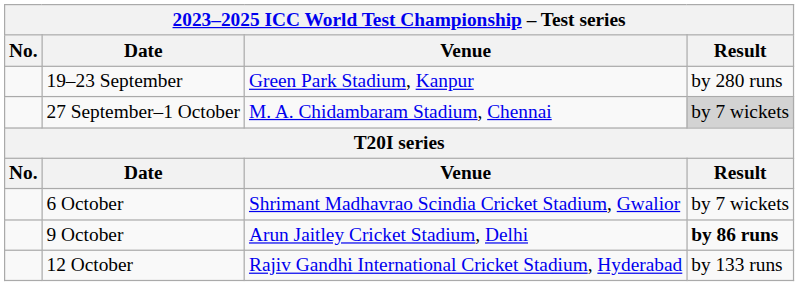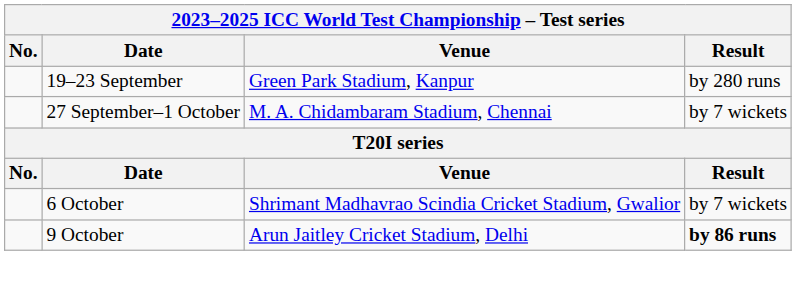 <table class="wikitable">
 <tr>
 <th colspan="4"><a href='#'>2023–2025 ICC World Test Championship</a> – Test series</th>
 </tr>
 <tr>
 <th>No.</th>
 <th>Date</th>
 <th>Venue</th>
 <th>Result</th>
 </tr>
 <tr>
 <td></td>
 <td>19–23 September</td>
 <td><a href='#'>Green Park Stadium</a>, <a href='#'>Kanpur</a></td>
 <td> by 280 runs</td>
 </tr>
 <tr>
 <td></td>
 <td>27 September–1 October</td>
 <td><a href='#'>M. A. Chidambaram Stadium</a>, <a href='#'>Chennai</a></td>
-<td style="background: lightgrey;"> by 7 wickets</td>
+<td> by 7 wickets</td>
 </tr>
 <tr>
 <th colspan="4">T20I series</th>
 </tr>
 <tr>
 <th>No.</th>
 <th>Date</th>
 <th>Venue</th>
 <th>Result</th>
 </tr>
 <tr>
 <td></td>
 <td>6 October</td>
 <td><a href='#'>Shrimant Madhavrao Scindia Cricket Stadium</a>, <a href='#'>Gwalior</a></td>
 <td> by 7 wickets</td>
 </tr>
 <tr>
 <td></td>
 <td>9 October</td>
 <td><a href='#'>Arun Jaitley Cricket Stadium</a>, <a href='#'>Delhi</a></td>
 <td><strong> by 86 runs</strong></td>
 </tr>
-<tr>
-<td></td>
-<td>12 October</td>
-<td><a href='#'>Rajiv Gandhi International Cricket Stadium</a>, <a href='#'>Hyderabad</a></td>
-<td> by 133 runs</td>
-</tr>
 </table>
